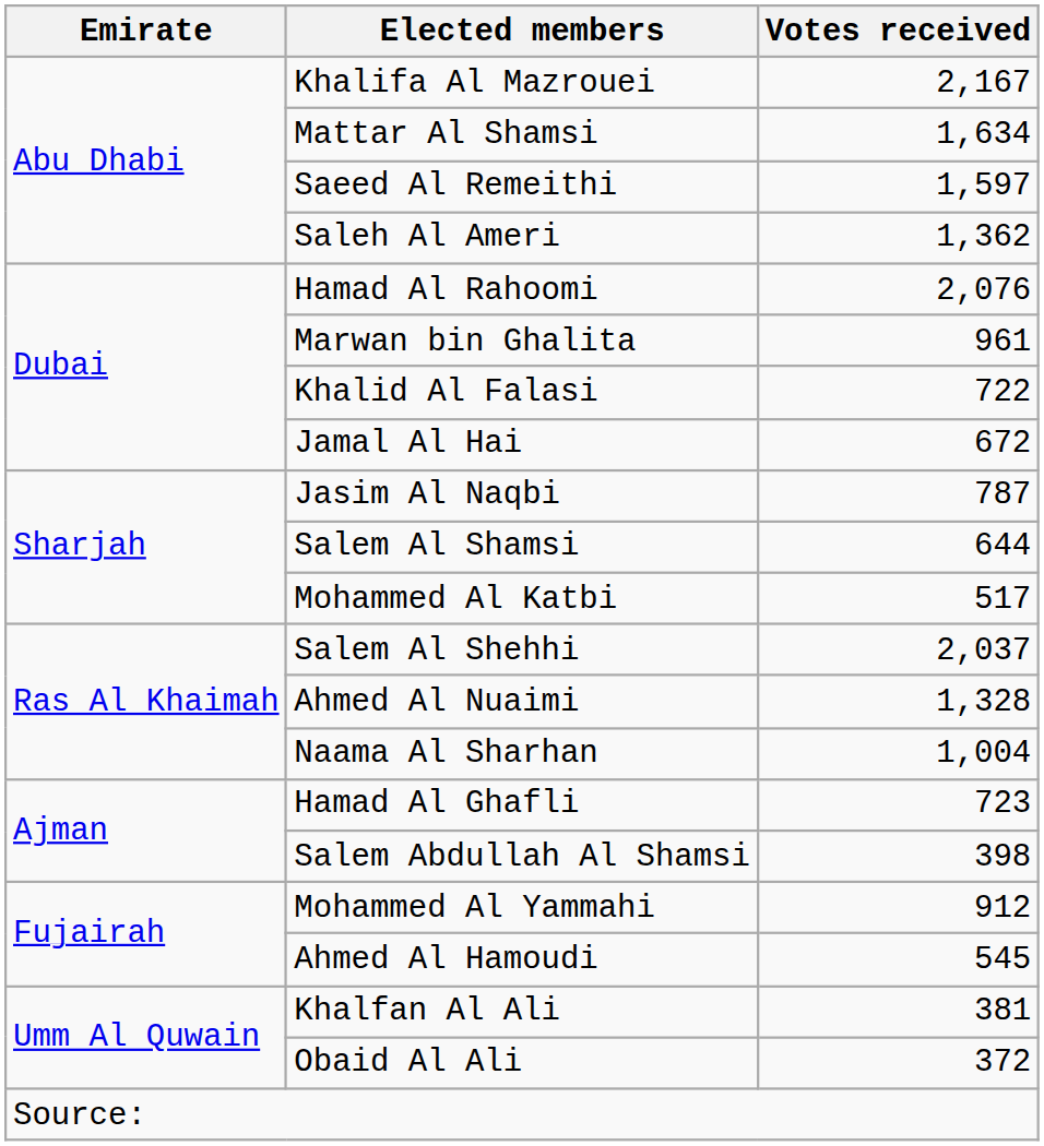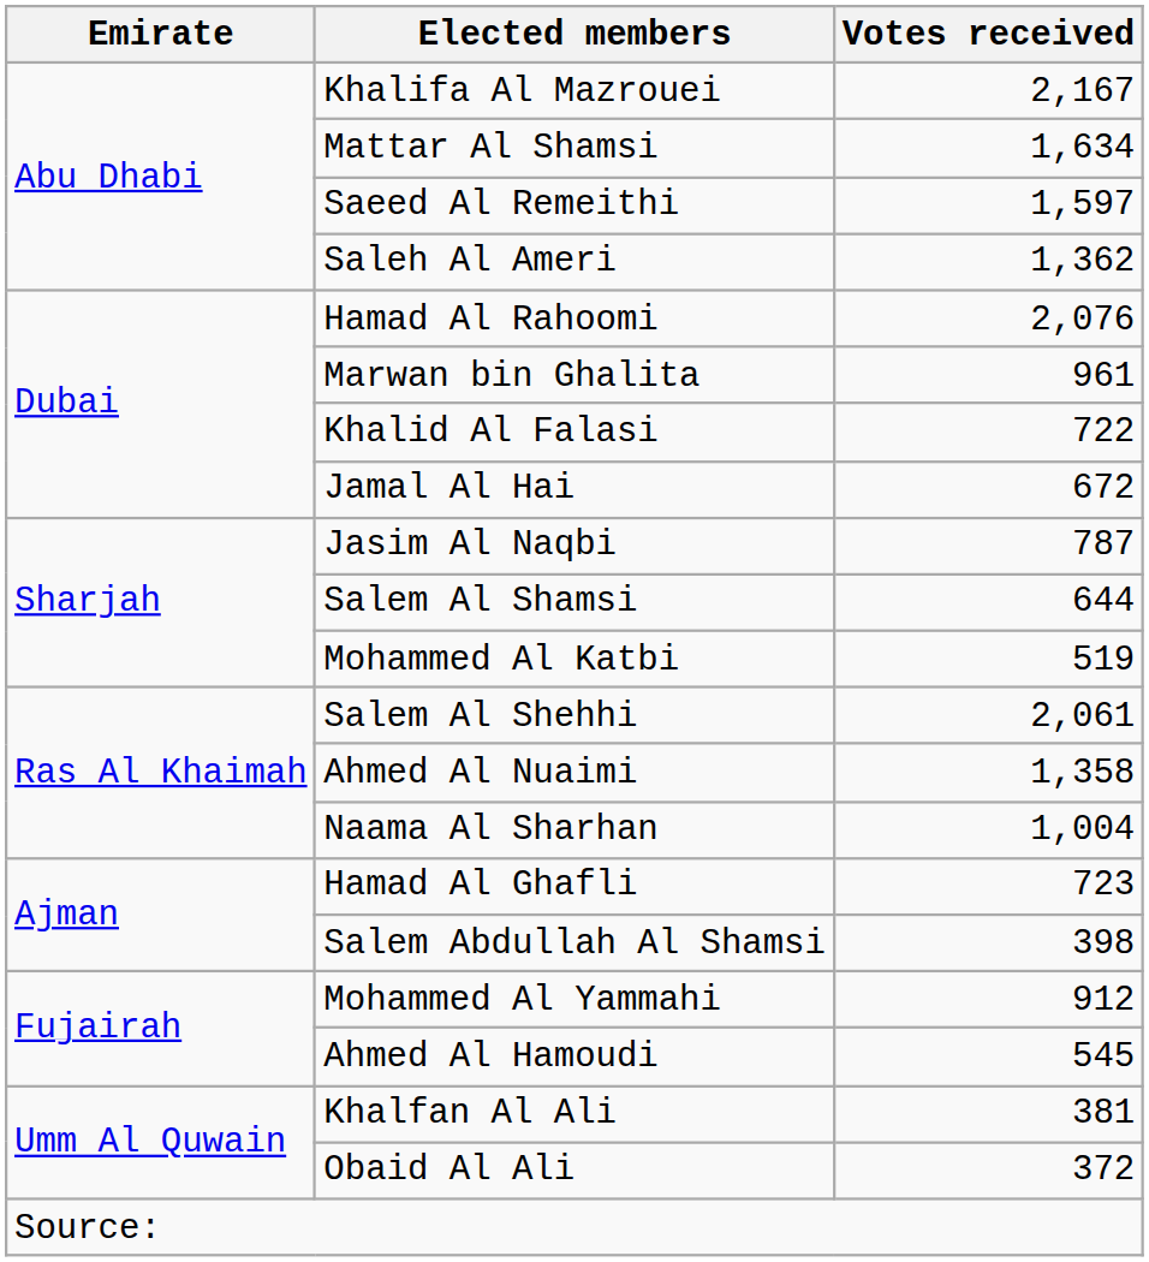 <table class=wikitable>
 <tr>
 <th>Emirate</th>
 <th>Elected members</th>
 <th>Votes received</th>
 </tr>
 <tr>
 <td rowspan=4><a href='#'>Abu Dhabi</a></td>
 <td>Khalifa Al Mazrouei</td>
 <td align="right">2,167</td>
 </tr>
 <tr>
 <td>Mattar Al Shamsi</td>
 <td align="right">1,634</td>
 </tr>
 <tr>
 <td>Saeed Al Remeithi</td>
 <td align="right">1,597</td>
 </tr>
 <tr>
 <td>Saleh Al Ameri</td>
 <td align="right">1,362</td>
 </tr>
 <tr>
 <td rowspan=4><a href='#'>Dubai</a></td>
 <td>Hamad Al Rahoomi</td>
 <td align="right">2,076</td>
 </tr>
 <tr>
 <td>Marwan bin Ghalita</td>
 <td align="right">961</td>
 </tr>
 <tr>
 <td>Khalid Al Falasi</td>
 <td align="right">722</td>
 </tr>
 <tr>
 <td>Jamal Al Hai</td>
 <td align="right">672</td>
 </tr>
 <tr>
 <td rowspan=3><a href='#'>Sharjah</a></td>
 <td>Jasim Al Naqbi</td>
 <td align="right">787</td>
 </tr>
 <tr>
 <td>Salem Al Shamsi</td>
 <td align="right">644</td>
 </tr>
 <tr>
 <td>Mohammed Al Katbi</td>
-<td align="right">517</td>
+<td align="right">519</td>
 </tr>
 <tr>
 <td rowspan=3><a href='#'>Ras Al Khaimah</a></td>
 <td>Salem Al Shehhi</td>
-<td align="right">2,037</td>
+<td align="right">2,061</td>
 </tr>
 <tr>
 <td>Ahmed Al Nuaimi</td>
-<td align="right">1,328</td>
+<td align="right">1,358</td>
 </tr>
 <tr>
 <td>Naama Al Sharhan</td>
 <td align="right">1,004</td>
 </tr>
 <tr>
 <td rowspan=2><a href='#'>Ajman</a></td>
 <td>Hamad Al Ghafli</td>
 <td align="right">723</td>
 </tr>
 <tr>
 <td>Salem Abdullah Al Shamsi</td>
 <td align="right">398</td>
 </tr>
 <tr>
 <td rowspan=2><a href='#'>Fujairah</a></td>
 <td>Mohammed Al Yammahi</td>
 <td align="right">912</td>
 </tr>
 <tr>
 <td>Ahmed Al Hamoudi</td>
 <td align="right">545</td>
 </tr>
 <tr>
 <td rowspan=2><a href='#'>Umm Al Quwain</a></td>
 <td>Khalfan Al Ali</td>
 <td align="right">381</td>
 </tr>
 <tr>
 <td>Obaid Al Ali</td>
 <td align="right">372</td>
 </tr>
 <tr>
 <td colspan=3>Source: </td>
 </tr>
 </table>
